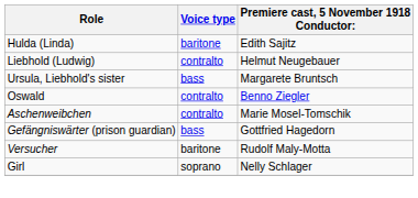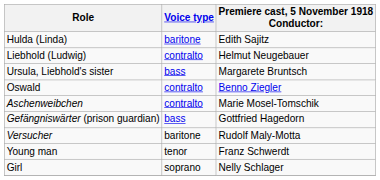 <table class="wikitable">
 <tr>
 <th>Role</th>
 <th><a href='#'>Voice type</a></th>
 <th>Premiere cast, 5 November 1918<br>Conductor: </th>
 </tr>
 <tr>
 <td>Hulda (Linda)</td>
 <td><a href='#'>baritone</a></td>
 <td>Edith Sajitz</td>
 </tr>
 <tr>
 <td>Liebhold (Ludwig)</td>
 <td><a href='#'>contralto</a></td>
 <td>Helmut Neugebauer</td>
 </tr>
 <tr>
 <td>Ursula, Liebhold's sister</td>
 <td><a href='#'>bass</a></td>
 <td>Margarete Bruntsch</td>
 </tr>
 <tr>
 <td>Oswald</td>
 <td><a href='#'>contralto</a></td>
 <td><a href='#'>Benno Ziegler</a></td>
 </tr>
 <tr>
 <td><em>Aschenweibchen</em></td>
 <td><a href='#'>contralto</a></td>
 <td>Marie Mosel-Tomschik</td>
 </tr>
 <tr>
 <td><em>Gefängniswärter</em> (prison guardian)</td>
 <td><a href='#'>bass</a></td>
 <td>Gottfried Hagedorn</td>
 </tr>
 <tr>
 <td><em>Versucher</em></td>
 <td>baritone</td>
 <td>Rudolf Maly-Motta</td>
 </tr>
 <tr>
+<td>Young man</td>
+<td>tenor</td>
+<td>Franz Schwerdt</td>
+</tr>
+<tr>
 <td>Girl</td>
 <td>soprano</td>
 <td>Nelly Schlager</td>
 </tr>
 <tr>
 </tr>
 </table>
